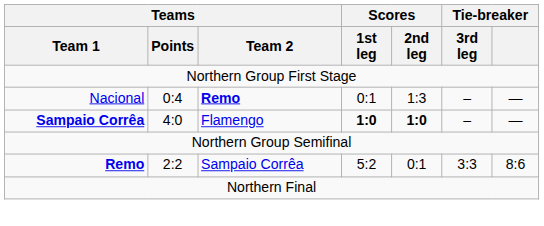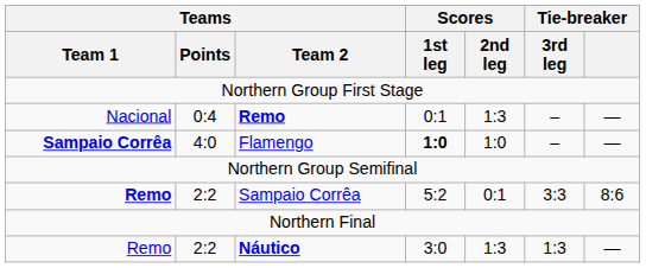 <table class="wikitable" style="text-align:center;">
 <tr>
 <th colspan=3>Teams</th>
 <th colspan=2>Scores</th>
 <th colspan=2>Tie-breaker</th>
 </tr>
 <tr>
 <th width="175">Team 1</th>
 <th width="50">Points</th>
 <th width="175">Team 2</th>
 <th width="55">1st leg</th>
 <th width="55">2nd leg</th>
 <th width="55">3rd leg</th>
 <th width="50"></th>
 </tr>
 <tr>
 <td agin=center colspan="7">Northern Group First Stage</td>
 </tr>
 <tr>
 <td align=right><a href='#'>Nacional</a> </td>
 <td>0:4</td>
 <td align=left> <strong><a href='#'>Remo</a></strong></td>
 <td>0:1</td>
 <td>1:3</td>
 <td>–</td>
 <td>—</td>
 </tr>
 <tr>
 <td align=right><strong><a href='#'>Sampaio Corrêa</a></strong> </td>
 <td>4:0</td>
 <td align=left> <a href='#'>Flamengo</a></td>
 <td><strong>1:0</strong></td>
-<td><strong>1:0</strong></td>
+<td>1:0</td>
 <td>–</td>
 <td>—</td>
 </tr>
 <tr>
 <td agin=center colspan="7">Northern Group Semifinal</td>
 </tr>
 <tr>
 <td align=right><strong><a href='#'>Remo</a></strong> </td>
 <td>2:2</td>
 <td align=left> <a href='#'>Sampaio Corrêa</a></td>
 <td>5:2</td>
 <td>0:1</td>
 <td>3:3</td>
 <td>8:6</td>
 </tr>
 <tr>
 <td agin=center colspan="7">Northern Final</td>
 </tr>
+<tr>
+<td align=right><a href='#'>Remo</a> </td>
+<td>2:2</td>
+<td align=left> <strong><a href='#'>Náutico</a></strong></td>
+<td>3:0</td>
+<td>1:3</td>
+<td>1:3</td>
+<td>—</td>
+</tr>
 </table>
